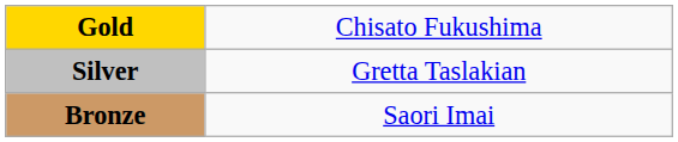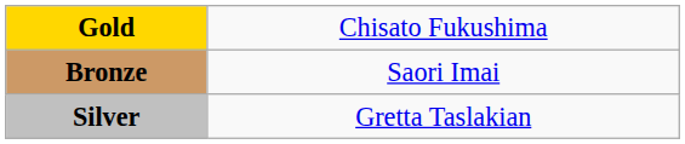 <table class="wikitable" style=" text-align:center; font-size:110%;" width="35%">
 <tr>
 <td bgcolor="gold"><strong>Gold</strong></td>
 <td><a href='#'>Chisato Fukushima</a><br></td>
 </tr>
 <tr>
+<td bgcolor="CC9966"><strong>Bronze</strong></td>
+<td><a href='#'>Saori Imai</a><br></td>
+</tr>
+<tr>
 <td bgcolor="silver"><strong>Silver</strong></td>
 <td><a href='#'>Gretta Taslakian</a><br></td>
 </tr>
-<tr>
-<td bgcolor="CC9966"><strong>Bronze</strong></td>
-<td><a href='#'>Saori Imai</a><br></td>
-</tr>
 </table>
